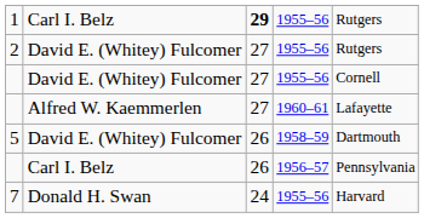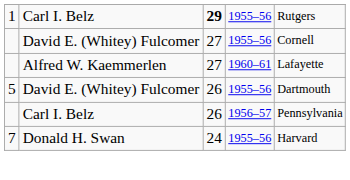 <table class="wikitable">
 <tr>
 </tr>
 <tr>
 <td>1</td>
 <td>Carl I. Belz</td>
 <td><strong>29</strong></td>
-<td style="font-size:80%;"><a href='#'>1955–56</a></td>
-<td style="font-size:80%;">Rutgers</td>
-</tr>
-<tr>
-<td>2</td>
-<td>David E. (Whitey) Fulcomer</td>
-<td>27</td>
 <td style="font-size:80%;"><a href='#'>1955–56</a></td>
 <td style="font-size:80%;">Rutgers</td>
 </tr>
 <tr>
 <td></td>
 <td>David E. (Whitey) Fulcomer</td>
 <td>27</td>
 <td style="font-size:80%;"><a href='#'>1955–56</a></td>
 <td style="font-size:80%;">Cornell</td>
 </tr>
 <tr>
 <td></td>
 <td>Alfred W. Kaemmerlen</td>
 <td>27</td>
 <td style="font-size:80%;"><a href='#'>1960–61</a></td>
 <td style="font-size:80%;">Lafayette</td>
 </tr>
 <tr>
 <td>5</td>
 <td>David E. (Whitey) Fulcomer</td>
 <td>26</td>
-<td style="font-size:80%;"><a href='#'>1958–59</a></td>
+<td style="font-size:80%;"><a href='#'>1955–56</a></td>
 <td style="font-size:80%;">Dartmouth</td>
 </tr>
 <tr>
 <td></td>
 <td>Carl I. Belz</td>
 <td>26</td>
 <td style="font-size:80%;"><a href='#'>1956–57</a></td>
 <td style="font-size:80%;">Pennsylvania</td>
 </tr>
 <tr>
 <td>7</td>
 <td>Donald H. Swan</td>
 <td>24</td>
 <td style="font-size:80%;"><a href='#'>1955–56</a></td>
 <td style="font-size:80%;">Harvard</td>
 </tr>
 </table>
